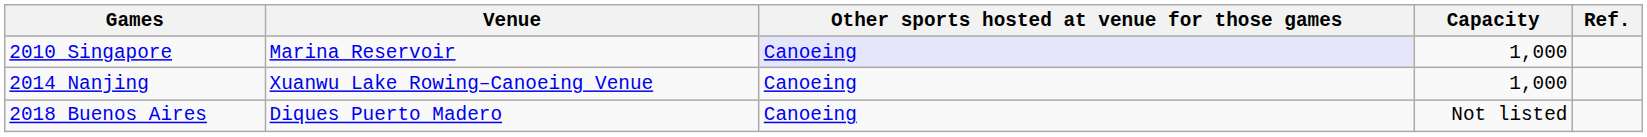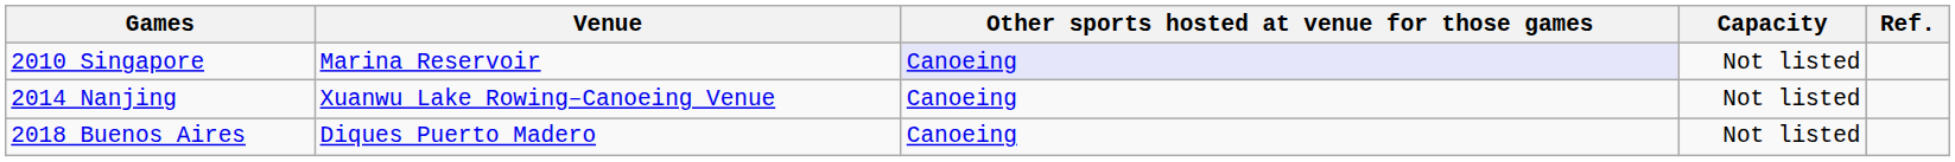 <table class="wikitable sortable" width="1100px">
 <tr>
 <th>Games</th>
 <th>Venue</th>
 <th>Other sports hosted at venue for those games</th>
 <th>Capacity</th>
 <th>Ref.</th>
 </tr>
 <tr>
 <td><a href='#'>2010 Singapore</a></td>
 <td><a href='#'>Marina Reservoir</a></td>
 <td style="background: lavender;"><a href='#'>Canoeing</a></td>
-<td align="right">1,000</td>
+<td align="right">Not listed</td>
 <td align="center"></td>
 </tr>
 <tr>
 <td><a href='#'>2014 Nanjing</a></td>
 <td><a href='#'>Xuanwu Lake Rowing–Canoeing Venue</a></td>
 <td><a href='#'>Canoeing</a></td>
-<td align="right">1,000</td>
+<td align="right">Not listed</td>
 <td align="center"></td>
 </tr>
 <tr>
 <td><a href='#'>2018 Buenos Aires</a></td>
 <td><a href='#'>Diques Puerto Madero</a></td>
 <td><a href='#'>Canoeing</a></td>
 <td align="right">Not listed</td>
 <td align="center"></td>
 </tr>
 </table>
